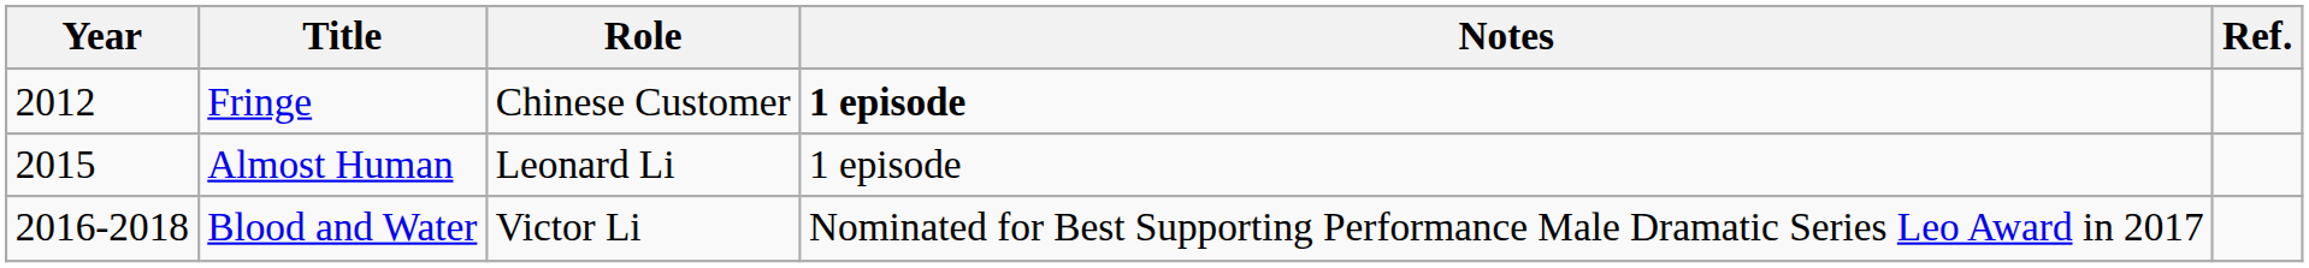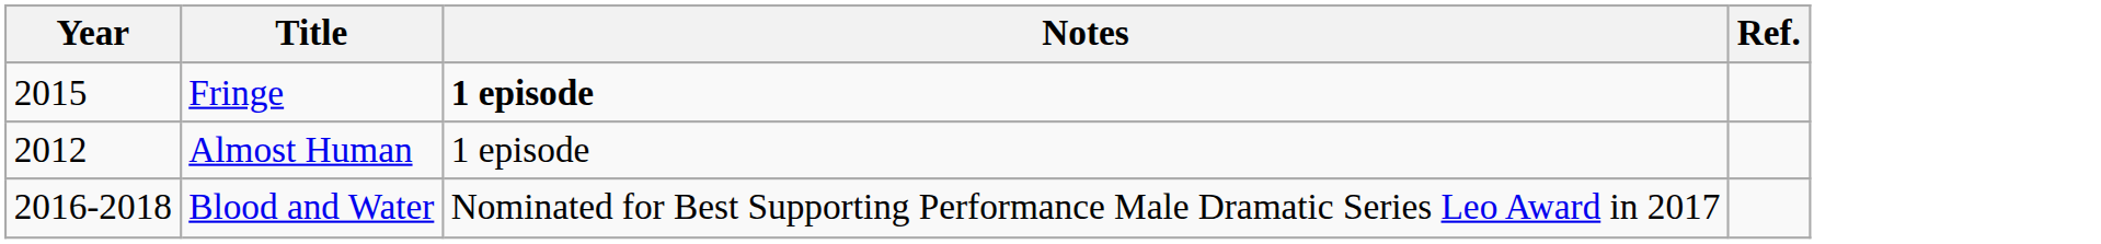 <table class="wikitable">
 <tr>
 <th>Year</th>
 <th>Title</th>
-<th>Role</th>
 <th>Notes</th>
 <th>Ref.</th>
 </tr>
 <tr>
-<td>2012</td>
+<td>2015</td>
 <td><a href='#'>Fringe</a></td>
-<td>Chinese Customer</td>
 <td><strong>1 episode</strong></td>
 <td></td>
 </tr>
 <tr>
-<td>2015</td>
+<td>2012</td>
 <td><a href='#'>Almost Human</a></td>
-<td>Leonard Li</td>
 <td>1 episode</td>
 <td></td>
 </tr>
 <tr>
 <td>2016-2018</td>
 <td><a href='#'>Blood and Water</a></td>
-<td>Victor Li</td>
 <td>Nominated for Best Supporting Performance Male Dramatic Series <a href='#'>Leo Award</a> in 2017</td>
 <td></td>
 </tr>
 </table>
